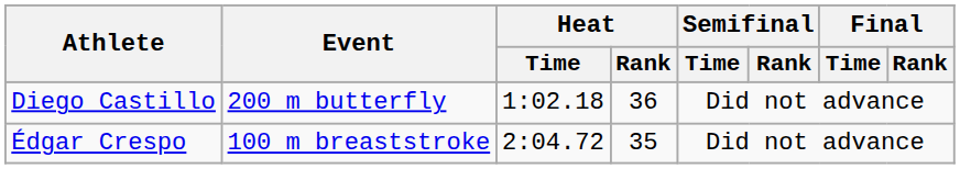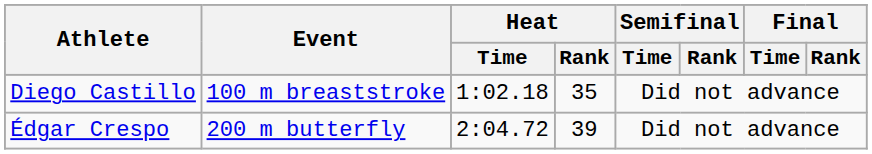 <table class=wikitable style="font-size:90%">
 <tr>
 <th rowspan="2">Athlete</th>
 <th rowspan="2">Event</th>
 <th colspan="2">Heat</th>
 <th colspan="2">Semifinal</th>
 <th colspan="2">Final</th>
 </tr>
 <tr style="font-size:95%">
 <th>Time</th>
 <th>Rank</th>
 <th>Time</th>
 <th>Rank</th>
 <th>Time</th>
 <th>Rank</th>
 </tr>
 <tr align=center>
 <td align=left><a href='#'>Diego Castillo</a></td>
-<td align=left><a href='#'>200 m butterfly</a></td>
+<td align=left><a href='#'>100 m breaststroke</a></td>
 <td>1:02.18</td>
-<td>36</td>
+<td>35</td>
 <td colspan=4>Did not advance</td>
 </tr>
 <tr align=center>
 <td align=left><a href='#'>Édgar Crespo</a></td>
-<td align=left><a href='#'>100 m breaststroke</a></td>
+<td align=left><a href='#'>200 m butterfly</a></td>
 <td>2:04.72</td>
-<td>35</td>
+<td>39</td>
 <td colspan=4>Did not advance</td>
 </tr>
 </table>
